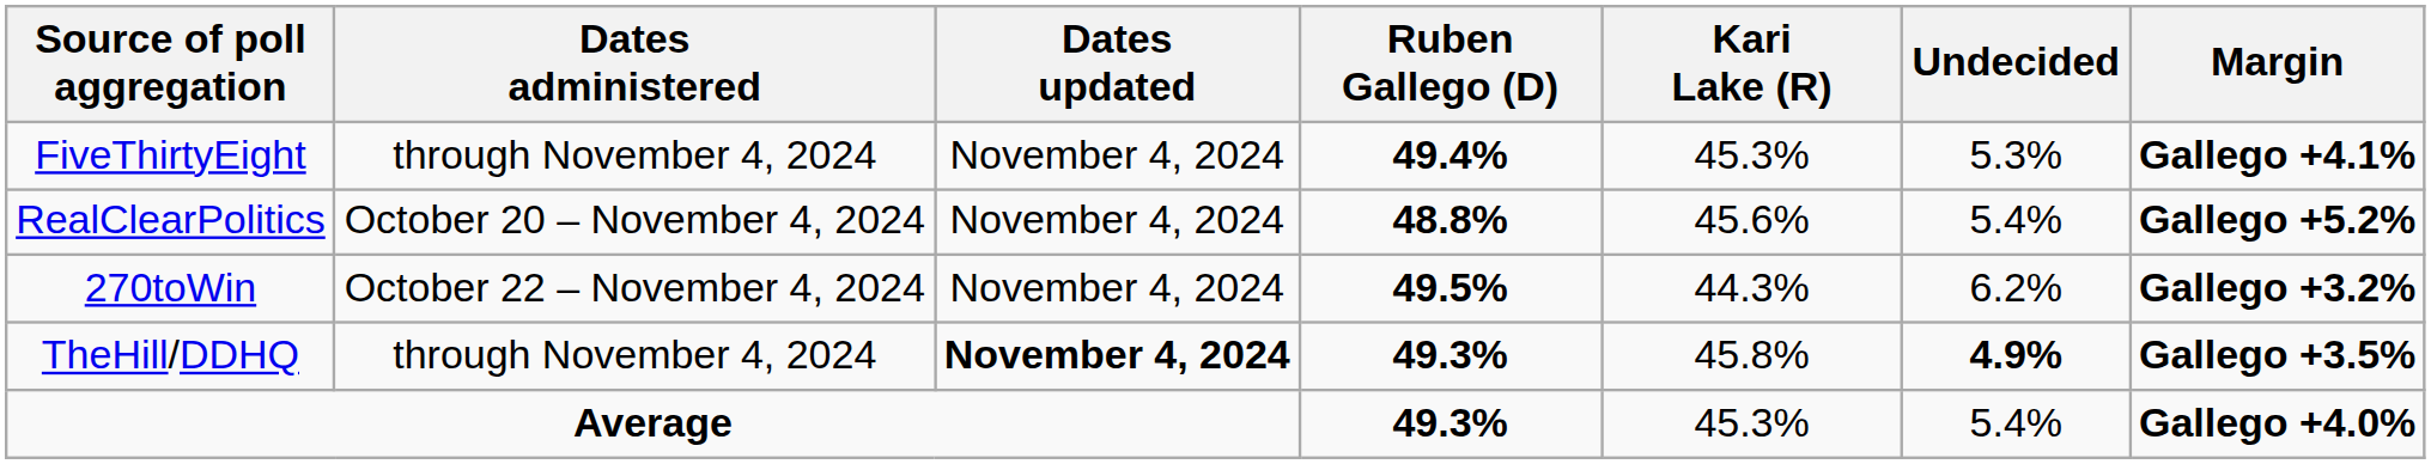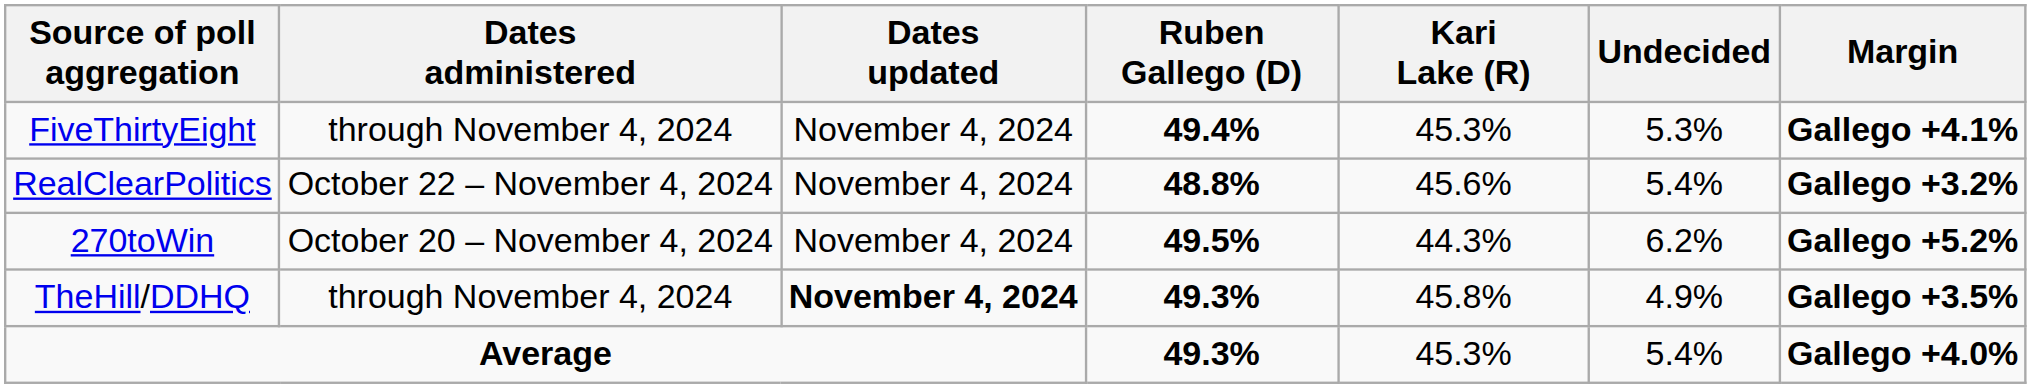 <table class="wikitable sortable" style="text-align:center;font-size:90%;line-height:17px">
 <tr>
 <th>Source of poll<br>aggregation</th>
 <th>Dates<br>administered</th>
 <th>Dates<br>updated</th>
 <th style="width:100px;">Ruben<br>Gallego (D)</th>
 <th style="width:100px;">Kari<br>Lake (R)</th>
 <th>Undecided<br></th>
 <th>Margin</th>
 </tr>
 <tr>
 <td><a href='#'>FiveThirtyEight</a></td>
 <td>through November 4, 2024</td>
 <td>November 4, 2024</td>
 <td><strong>49.4%</strong></td>
 <td>45.3%</td>
 <td>5.3%</td>
 <td><strong>Gallego +4.1%</strong></td>
 </tr>
 <tr>
 <td><a href='#'>RealClearPolitics</a></td>
-<td>October 20 – November 4, 2024</td>
+<td>October 22 – November 4, 2024</td>
 <td>November 4, 2024</td>
 <td><strong>48.8%</strong></td>
 <td>45.6%</td>
 <td>5.4%</td>
-<td><strong>Gallego +5.2%</strong></td>
+<td><strong>Gallego +3.2%</strong></td>
 </tr>
 <tr>
 <td><a href='#'>270toWin</a></td>
-<td>October 22 – November 4, 2024</td>
+<td>October 20 – November 4, 2024</td>
 <td>November 4, 2024</td>
 <td><strong>49.5%</strong></td>
 <td>44.3%</td>
 <td>6.2%</td>
-<td><strong>Gallego +3.2%</strong></td>
+<td><strong>Gallego +5.2%</strong></td>
 </tr>
 <tr>
 <td><a href='#'>TheHill</a>/<a href='#'>DDHQ</a></td>
 <td>through November 4, 2024</td>
 <td><strong>November 4, 2024</strong></td>
 <td><strong>49.3%</strong></td>
 <td>45.8%</td>
-<td><strong>4.9%</strong></td>
+<td>4.9%</td>
 <td><strong>Gallego +3.5%</strong></td>
 </tr>
 <tr>
 <td colspan="3"><strong>Average</strong></td>
 <td><strong>49.3%</strong></td>
 <td>45.3%</td>
 <td>5.4%</td>
 <td><strong>Gallego +4.0%</strong></td>
 </tr>
 </table>
